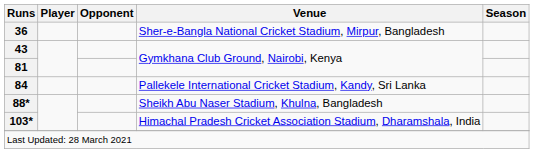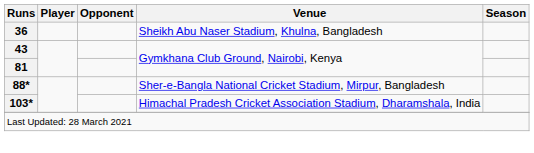 <table class="wikitable plainrowheaders sortable">
 <tr>
 <th scope=col>Runs</th>
 <th scope=col>Player</th>
 <th scope=col>Opponent</th>
 <th scope=col>Venue</th>
 <th scope=col>Season</th>
 </tr>
 <tr>
 <th>36</th>
 <td></td>
 <td></td>
-<td><a href='#'>Sher-e-Bangla National Cricket Stadium</a>, <a href='#'>Mirpur</a>, Bangladesh</td>
+<td><a href='#'>Sheikh Abu Naser Stadium</a>, <a href='#'>Khulna</a>, Bangladesh</td>
 <td></td>
 </tr>
 <tr>
 <th>43</th>
 <td rowspan=2></td>
 <td></td>
 <td rowspan=2><a href='#'>Gymkhana Club Ground</a>, <a href='#'>Nairobi</a>, Kenya</td>
 <td></td>
 </tr>
 <tr>
 <th>81</th>
 <td></td>
 <td></td>
 </tr>
 <tr>
-<th>84</th>
-<td> </td>
-<td></td>
-<td><a href='#'>Pallekele International Cricket Stadium</a>, <a href='#'>Kandy</a>, Sri Lanka</td>
-<td> </td>
-</tr>
-<tr>
 <th>88*</th>
 <td rowspan=2> </td>
 <td></td>
-<td><a href='#'>Sheikh Abu Naser Stadium</a>, <a href='#'>Khulna</a>, Bangladesh</td>
+<td><a href='#'>Sher-e-Bangla National Cricket Stadium</a>, <a href='#'>Mirpur</a>, Bangladesh</td>
 <td></td>
 </tr>
 <tr>
 <th>103*</th>
 <td></td>
 <td><a href='#'>Himachal Pradesh Cricket Association Stadium</a>, <a href='#'>Dharamshala</a>, India</td>
 <td> </td>
 </tr>
 <tr>
 </tr>
 <tr class=sortbottom>
 <td colspan=5><small>Last Updated: 28 March 2021</small></td>
 </tr>
 </table>
